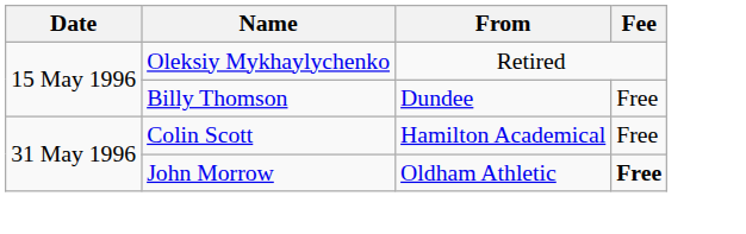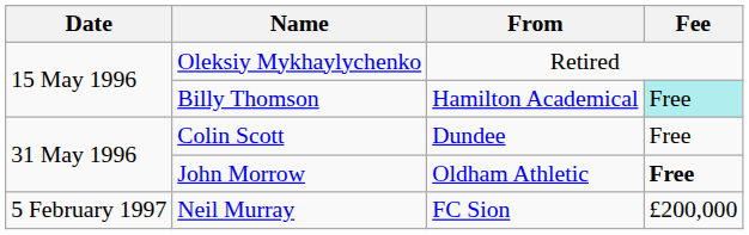 <table class="wikitable">
 <tr>
 <th>Date</th>
 <th>Name</th>
 <th>From</th>
 <th>Fee</th>
 </tr>
 <tr>
 <td rowspan=2>15 May 1996</td>
 <td> <a href='#'>Oleksiy Mykhaylychenko</a></td>
 <td colspan=2 align=center>Retired</td>
 </tr>
 <tr>
 <td> <a href='#'>Billy Thomson</a></td>
-<td> <a href='#'>Dundee</a></td>
-<td>Free</td>
+<td> <a href='#'>Hamilton Academical</a></td>
+<td style="background: paleturquoise;">Free</td>
 </tr>
 <tr>
 <td rowspan=2>31 May 1996</td>
 <td> <a href='#'>Colin Scott</a></td>
-<td> <a href='#'>Hamilton Academical</a></td>
+<td> <a href='#'>Dundee</a></td>
 <td>Free</td>
 </tr>
 <tr>
 <td> <a href='#'>John Morrow</a></td>
 <td> <a href='#'>Oldham Athletic</a></td>
 <td><strong>Free</strong></td>
 </tr>
+<tr>
+<td>5 February 1997</td>
+<td> <a href='#'>Neil Murray</a></td>
+<td> <a href='#'>FC Sion</a></td>
+<td>£200,000</td>
+</tr>
 </table>
